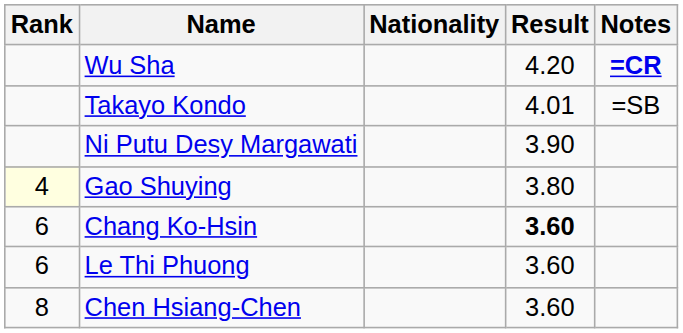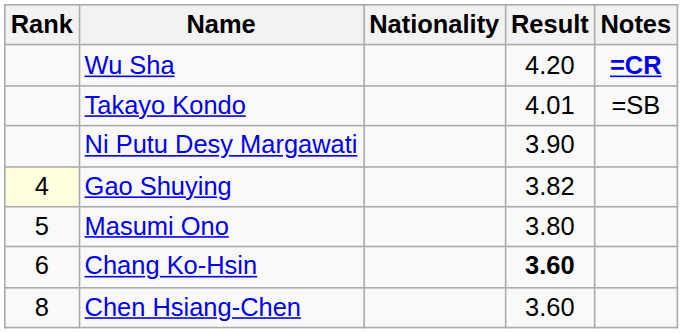 <table class="wikitable sortable" style="text-align:center">
 <tr>
 <th>Rank</th>
 <th>Name</th>
 <th>Nationality</th>
 <th>Result</th>
 <th>Notes</th>
 </tr>
 <tr>
 <td></td>
 <td align=left><a href='#'>Wu Sha</a></td>
 <td align=left></td>
 <td>4.20</td>
 <td><strong><a href='#'>=CR</a></strong></td>
 </tr>
 <tr>
 <td></td>
 <td align=left><a href='#'>Takayo Kondo</a></td>
 <td align=left></td>
 <td>4.01</td>
 <td>=SB</td>
 </tr>
 <tr>
 <td></td>
 <td align=left><a href='#'>Ni Putu Desy Margawati</a></td>
 <td align=left></td>
 <td>3.90</td>
 <td></td>
 </tr>
 <tr>
 <td style="background: lightyellow;">4</td>
 <td align=left><a href='#'>Gao Shuying</a></td>
 <td align=left></td>
+<td>3.82</td>
+<td></td>
+</tr>
+<tr>
+<td>5</td>
+<td align=left><a href='#'>Masumi Ono</a></td>
+<td align=left></td>
 <td>3.80</td>
 <td></td>
 </tr>
 <tr>
 <td>6</td>
 <td align=left><a href='#'>Chang Ko-Hsin</a></td>
 <td align=left></td>
 <td><strong>3.60</strong></td>
 <td></td>
 </tr>
 <tr>
-<td>6</td>
-<td align=left><a href='#'>Le Thi Phuong</a></td>
-<td align=left></td>
-<td>3.60</td>
-<td></td>
-</tr>
-<tr>
 <td>8</td>
 <td align=left><a href='#'>Chen Hsiang-Chen</a></td>
 <td align=left></td>
 <td>3.60</td>
 <td></td>
 </tr>
 </table>
